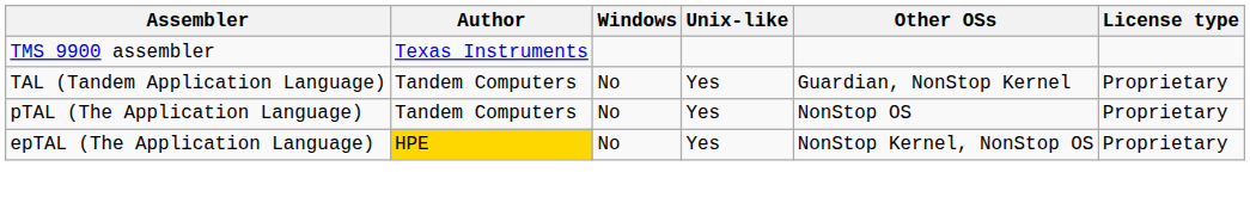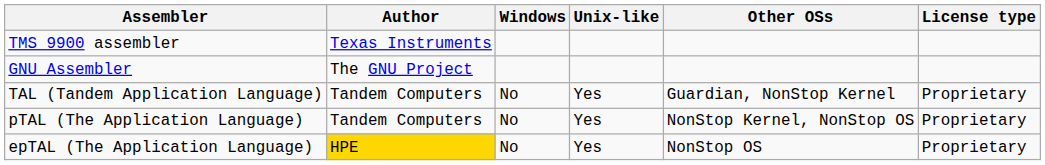 <table class="wikitable sortable">
 <tr>
 <th>Assembler</th>
 <th>Author</th>
 <th>Windows</th>
 <th>Unix-like</th>
 <th>Other OSs</th>
 <th>License type</th>
 </tr>
 <tr>
 <td><a href='#'>TMS 9900</a> assembler</td>
 <td><a href='#'>Texas Instruments</a></td>
 <td></td>
 <td></td>
 <td></td>
 <td></td>
 </tr>
 <tr>
+<td><a href='#'>GNU Assembler</a></td>
+<td>The <a href='#'>GNU Project</a></td>
+<td></td>
+<td></td>
+<td></td>
+<td></td>
+</tr>
+<tr>
 <td>TAL (Tandem Application Language)</td>
 <td>Tandem Computers</td>
 <td>No</td>
 <td>Yes</td>
 <td>Guardian, NonStop Kernel</td>
 <td>Proprietary</td>
 </tr>
 <tr>
 <td>pTAL (The Application Language)</td>
 <td>Tandem Computers</td>
 <td>No</td>
 <td>Yes</td>
-<td>NonStop OS</td>
+<td>NonStop Kernel, NonStop OS</td>
 <td>Proprietary</td>
 </tr>
 <tr>
 <td>epTAL (The Application Language)</td>
 <td style="background: gold;">HPE</td>
 <td>No</td>
 <td>Yes</td>
-<td>NonStop Kernel, NonStop OS</td>
+<td>NonStop OS</td>
 <td>Proprietary</td>
 </tr>
 </table>
